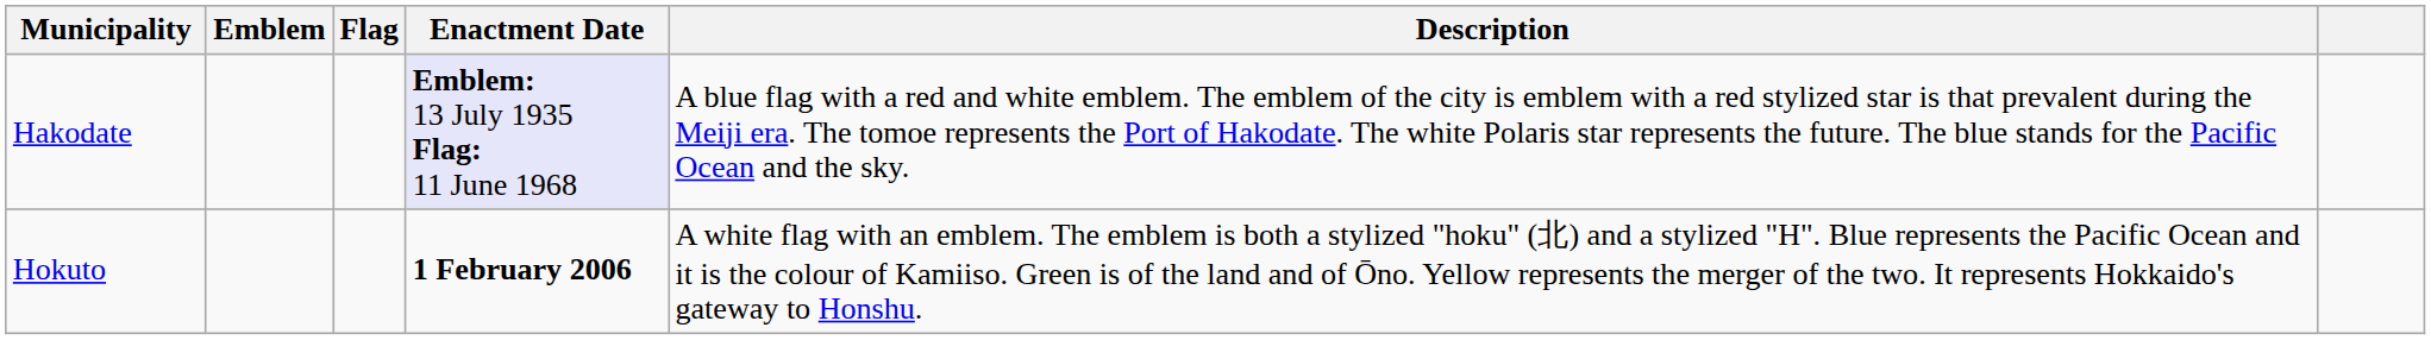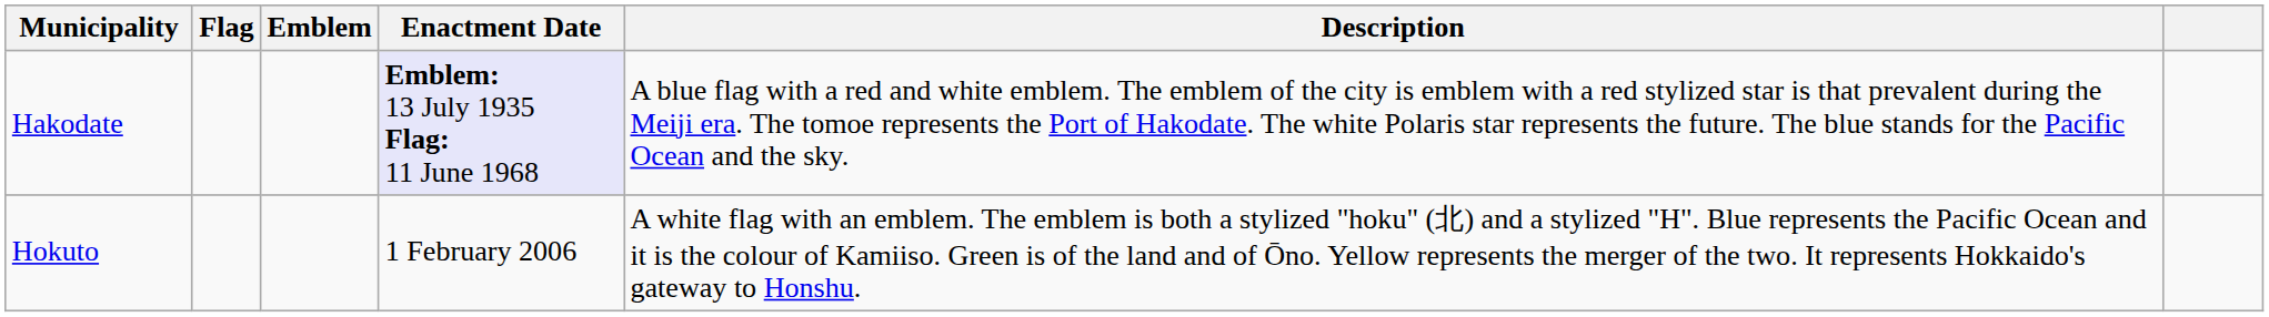 <table class="wikitable">
 <tr>
 <th style="width:12ch;">Municipality</th>
+<th>Flag</th>
 <th>Emblem</th>
-<th>Flag</th>
 <th style="width:16ch;">Enactment Date</th>
 <th>Description</th>
 <th style="width:6ch;"></th>
 </tr>
 <tr>
 <td><a href='#'>Hakodate</a></td>
 <td></td>
 <td></td>
 <td style="background: lavender;"><strong>Emblem:</strong><br>13 July 1935<br><strong>Flag:</strong><br>11 June 1968</td>
 <td>A blue flag with a red and white emblem. The emblem of the city is emblem with a red stylized star is that prevalent during the <a href='#'>Meiji era</a>. The tomoe represents the <a href='#'>Port of Hakodate</a>. The white Polaris star represents the future. The blue stands for the <a href='#'>Pacific Ocean</a> and the sky.</td>
 <td></td>
 </tr>
 <tr>
 <td><a href='#'>Hokuto</a></td>
 <td></td>
 <td></td>
-<td><strong>1 February 2006</strong></td>
+<td>1 February 2006</td>
 <td>A white flag with an emblem. The emblem is both a stylized "hoku" (北) and a stylized "H". Blue represents the Pacific Ocean and it is the colour of Kamiiso. Green is of the land and of Ōno. Yellow represents the merger of the two. It represents Hokkaido's gateway to <a href='#'>Honshu</a>.</td>
 <td></td>
 </tr>
 </table>
